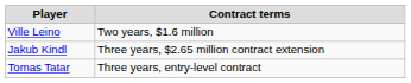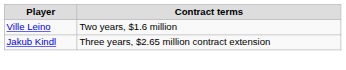 <table class="wikitable" style="width:90%;">
 <tr style="text-align:center; background:#ddd;">
 <td><strong>Player</strong></td>
 <td><strong>Contract terms</strong></td>
 </tr>
 <tr>
 <td><a href='#'>Ville Leino</a></td>
 <td>Two years, $1.6 million</td>
 </tr>
 <tr>
 <td><a href='#'>Jakub Kindl</a></td>
 <td>Three years, $2.65 million contract extension</td>
 </tr>
-<tr>
-<td><a href='#'>Tomas Tatar</a></td>
-<td>Three years, entry-level contract</td>
-</tr>
 </table>
